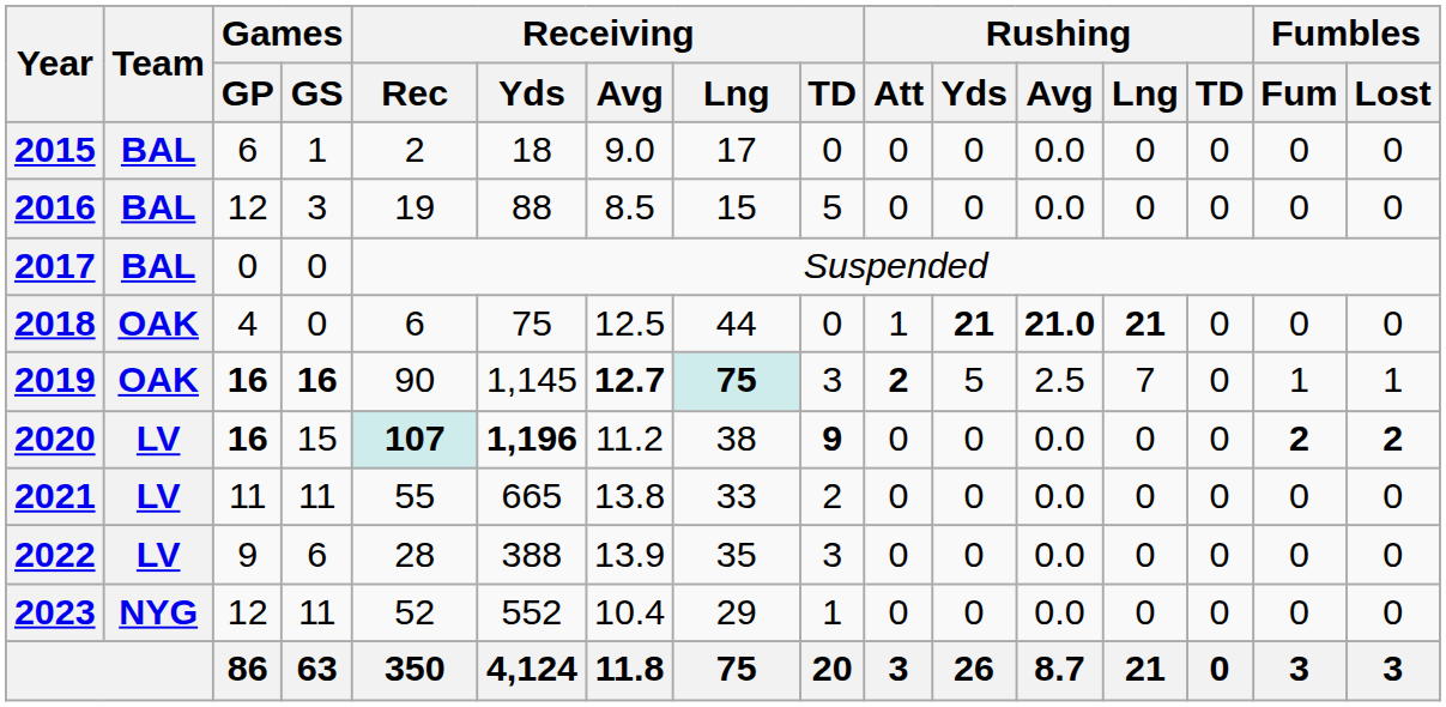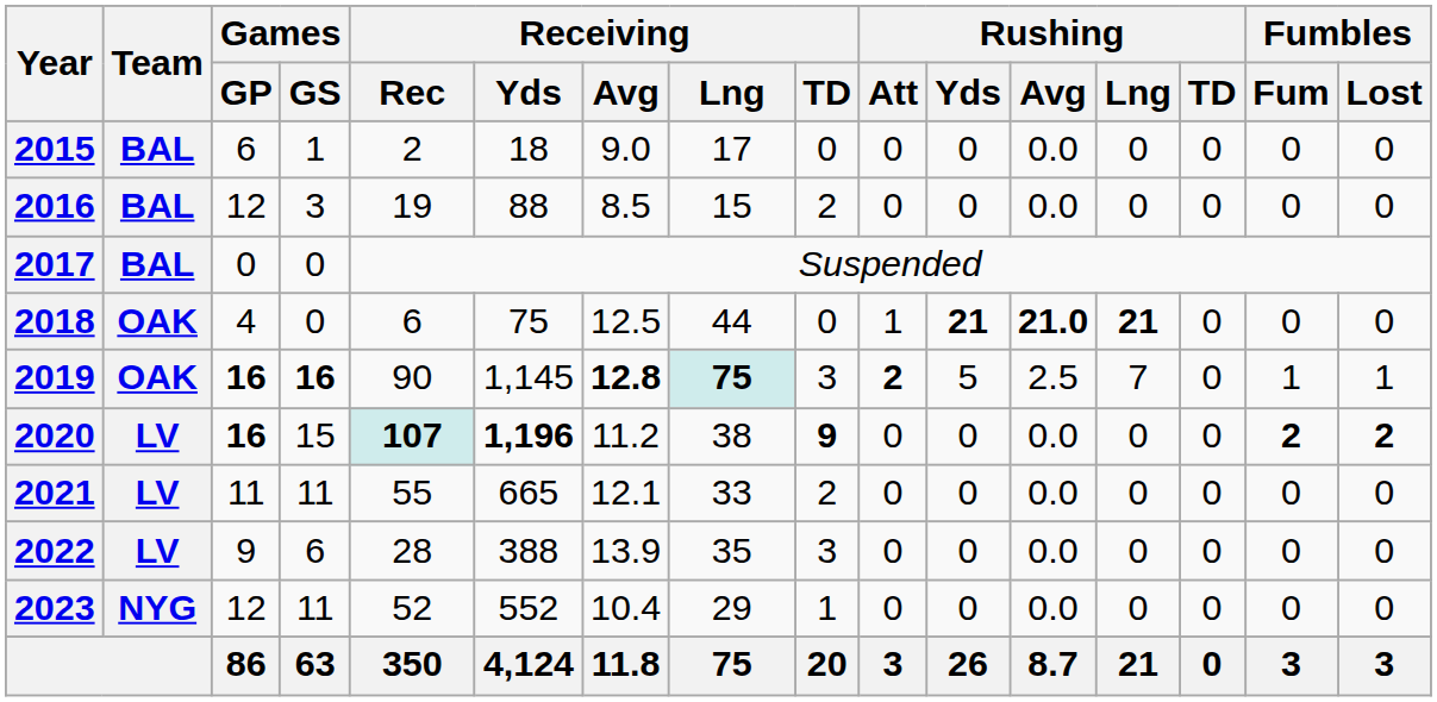 <table class="wikitable" style="text-align:center;">
 <tr>
 <th rowspan="2">Year</th>
 <th rowspan="2">Team</th>
 <th colspan="2">Games</th>
 <th colspan="5">Receiving</th>
 <th colspan="5">Rushing</th>
 <th colspan="2">Fumbles</th>
 </tr>
 <tr>
 <th>GP</th>
 <th>GS</th>
 <th>Rec</th>
 <th>Yds</th>
 <th>Avg</th>
 <th>Lng</th>
 <th>TD</th>
 <th>Att</th>
 <th>Yds</th>
 <th>Avg</th>
 <th>Lng</th>
 <th>TD</th>
 <th>Fum</th>
 <th>Lost</th>
 </tr>
 <tr>
 <th><a href='#'>2015</a></th>
 <th><a href='#'>BAL</a></th>
 <td>6</td>
 <td>1</td>
 <td>2</td>
 <td>18</td>
 <td>9.0</td>
 <td>17</td>
 <td>0</td>
 <td>0</td>
 <td>0</td>
 <td>0.0</td>
 <td>0</td>
 <td>0</td>
 <td>0</td>
 <td>0</td>
 </tr>
 <tr>
 <th><a href='#'>2016</a></th>
 <th><a href='#'>BAL</a></th>
 <td>12</td>
 <td>3</td>
 <td>19</td>
 <td>88</td>
 <td>8.5</td>
 <td>15</td>
-<td>5</td>
+<td>2</td>
 <td>0</td>
 <td>0</td>
 <td>0.0</td>
 <td>0</td>
 <td>0</td>
 <td>0</td>
 <td>0</td>
 </tr>
 <tr>
 <th><a href='#'>2017</a></th>
 <th><a href='#'>BAL</a></th>
 <td>0</td>
 <td>0</td>
 <td colspan="12"><em>Suspended</em></td>
 </tr>
 <tr>
 <th><a href='#'>2018</a></th>
 <th><a href='#'>OAK</a></th>
 <td>4</td>
 <td>0</td>
 <td>6</td>
 <td>75</td>
 <td>12.5</td>
 <td>44</td>
 <td>0</td>
 <td>1</td>
 <td><strong>21</strong></td>
 <td><strong>21.0</strong></td>
 <td><strong>21</strong></td>
 <td>0</td>
 <td>0</td>
 <td>0</td>
 </tr>
 <tr>
 <th><a href='#'>2019</a></th>
 <th><a href='#'>OAK</a></th>
 <td><strong>16</strong></td>
 <td><strong>16</strong></td>
 <td>90</td>
 <td>1,145</td>
-<td><strong>12.7</strong></td>
+<td><strong>12.8</strong></td>
 <td style="background:#cfecec; width:3em;"><strong>75</strong></td>
 <td>3</td>
 <td><strong>2</strong></td>
 <td>5</td>
 <td>2.5</td>
 <td>7</td>
 <td>0</td>
 <td>1</td>
 <td>1</td>
 </tr>
 <tr>
 <th><a href='#'>2020</a></th>
 <th><a href='#'>LV</a></th>
 <td><strong>16</strong></td>
 <td>15</td>
 <td style="background:#cfecec; width:3em;"><strong>107</strong></td>
 <td><strong>1,196</strong></td>
 <td>11.2</td>
 <td>38</td>
 <td><strong>9</strong></td>
 <td>0</td>
 <td>0</td>
 <td>0.0</td>
 <td>0</td>
 <td>0</td>
 <td><strong>2</strong></td>
 <td><strong>2</strong></td>
 </tr>
 <tr>
 <th><a href='#'>2021</a></th>
 <th><a href='#'>LV</a></th>
 <td>11</td>
 <td>11</td>
 <td>55</td>
 <td>665</td>
-<td>13.8</td>
+<td>12.1</td>
 <td>33</td>
 <td>2</td>
 <td>0</td>
 <td>0</td>
 <td>0.0</td>
 <td>0</td>
 <td>0</td>
 <td>0</td>
 <td>0</td>
 </tr>
 <tr>
 <th><a href='#'>2022</a></th>
 <th><a href='#'>LV</a></th>
 <td>9</td>
 <td>6</td>
 <td>28</td>
 <td>388</td>
 <td>13.9</td>
 <td>35</td>
 <td>3</td>
 <td>0</td>
 <td>0</td>
 <td>0.0</td>
 <td>0</td>
 <td>0</td>
 <td>0</td>
 <td>0</td>
 </tr>
 <tr>
 <th><a href='#'>2023</a></th>
 <th><a href='#'>NYG</a></th>
 <td>12</td>
 <td>11</td>
 <td>52</td>
 <td>552</td>
 <td>10.4</td>
 <td>29</td>
 <td>1</td>
 <td>0</td>
 <td>0</td>
 <td>0.0</td>
 <td>0</td>
 <td>0</td>
 <td>0</td>
 <td>0</td>
 </tr>
 <tr>
 <th colspan="2"></th>
 <th>86</th>
 <th>63</th>
 <th>350</th>
 <th>4,124</th>
 <th>11.8</th>
 <th>75</th>
 <th>20</th>
 <th>3</th>
 <th>26</th>
 <th>8.7</th>
 <th>21</th>
 <th>0</th>
 <th>3</th>
 <th>3</th>
 </tr>
 </table>
